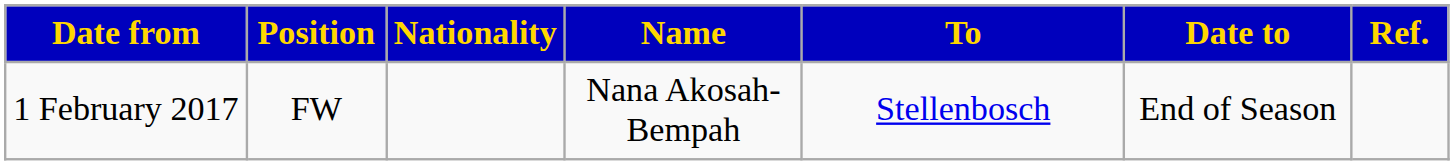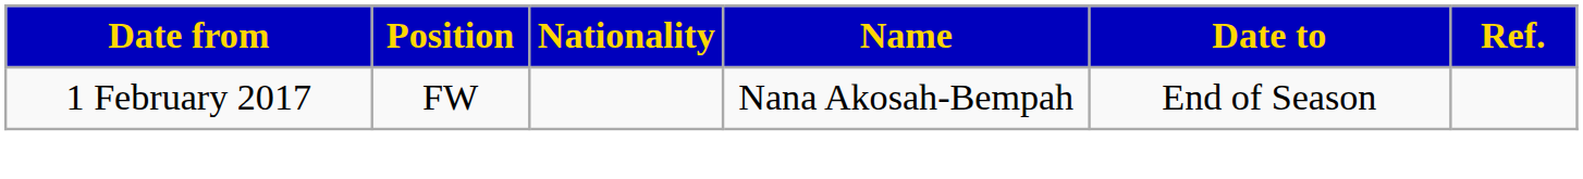 <table class="wikitable" style="text-align:center; font-size:90%; ">
 <tr>
 <th style="background:#0000BD; color:gold; width:150px;">Date from</th>
 <th style="background:#0000BD; color:gold; width:55px;">Position</th>
 <th style="background:#0000BD; color:gold; width:55px;">Nationality</th>
 <th style="background:#0000BD; color:gold; width:150px;">Name</th>
-<th style="background:#0000BD; color:gold; width:200px;">To</th>
 <th style="background:#0000BD; color:gold; width:150px;">Date to</th>
 <th style="background:#0000BD; color:gold; width:45px;">Ref.</th>
 </tr>
 <tr>
 <td>1 February 2017</td>
 <td>FW</td>
 <td></td>
 <td>Nana Akosah-Bempah</td>
-<td><a href='#'>Stellenbosch</a></td>
 <td>End of Season</td>
 <td></td>
 </tr>
 </table>
